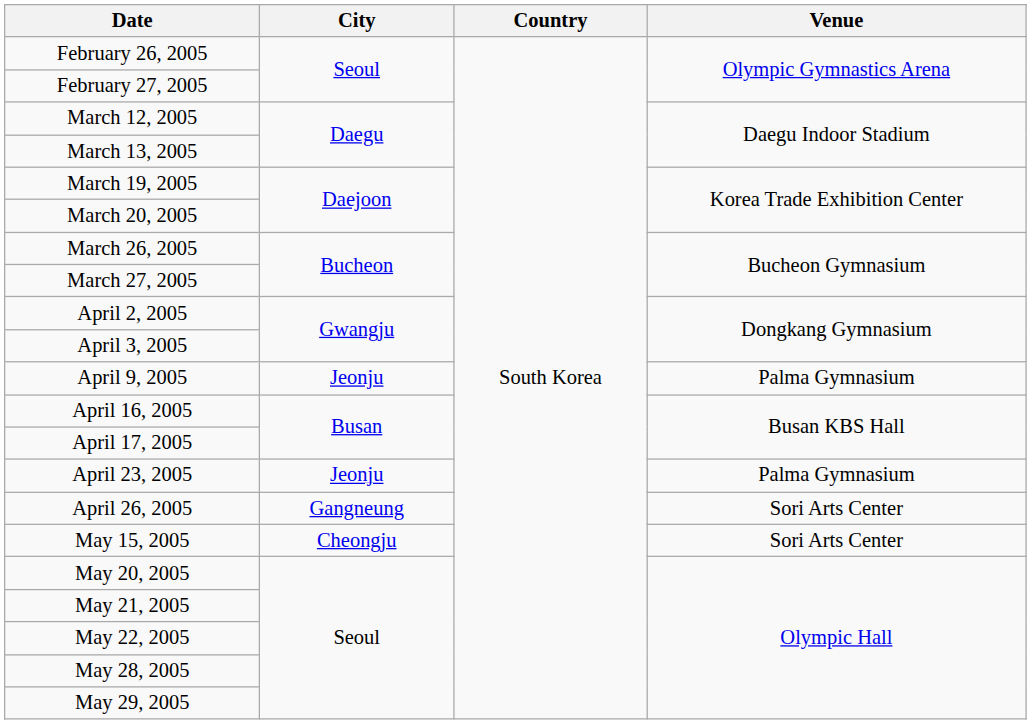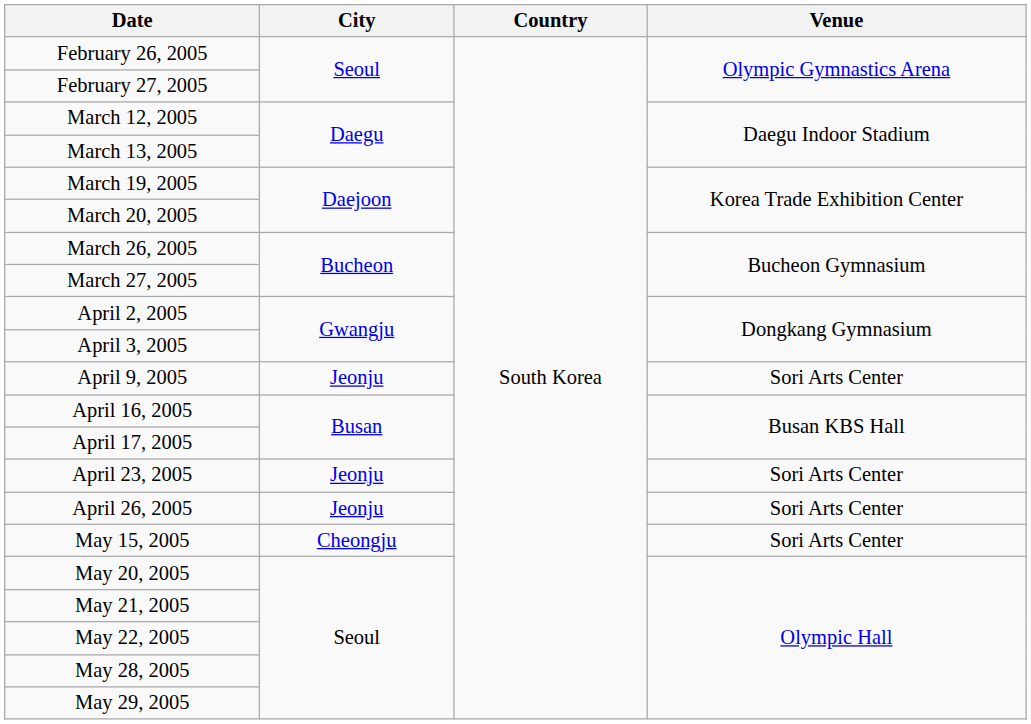 <table class="wikitable" style="text-align:center;">
 <tr>
 <th scope="col" style="width:12em;">Date</th>
 <th scope="col" style="width:9em;">City</th>
 <th scope="col" style="width:9em;">Country</th>
 <th scope="col" style="width:18em;">Venue</th>
 </tr>
 <tr>
 <td>February 26, 2005</td>
 <td rowspan="2"><a href='#'>Seoul</a></td>
 <td rowspan="21">South Korea</td>
 <td rowspan="2"><a href='#'>Olympic Gymnastics Arena</a></td>
 </tr>
 <tr>
 <td>February 27, 2005</td>
 </tr>
 <tr>
 <td>March 12, 2005</td>
 <td rowspan="2"><a href='#'>Daegu</a></td>
 <td rowspan="2">Daegu Indoor Stadium</td>
 </tr>
 <tr>
 <td>March 13, 2005</td>
 </tr>
 <tr>
 <td>March 19, 2005</td>
 <td rowspan="2"><a href='#'>Daejoon</a></td>
 <td rowspan="2">Korea Trade Exhibition Center</td>
 </tr>
 <tr>
 <td>March 20, 2005</td>
 </tr>
 <tr>
 <td>March 26, 2005</td>
 <td rowspan="2"><a href='#'>Bucheon</a></td>
 <td rowspan="2">Bucheon Gymnasium</td>
 </tr>
 <tr>
 <td>March 27, 2005</td>
 </tr>
 <tr>
 <td>April 2, 2005</td>
 <td rowspan="2"><a href='#'>Gwangju</a></td>
 <td rowspan="2">Dongkang Gymnasium</td>
 </tr>
 <tr>
 <td>April 3, 2005</td>
 </tr>
 <tr>
 <td>April 9, 2005</td>
 <td><a href='#'>Jeonju</a></td>
-<td>Palma Gymnasium</td>
+<td>Sori Arts Center</td>
 </tr>
 <tr>
 <td>April 16, 2005</td>
 <td rowspan="2"><a href='#'>Busan</a></td>
 <td rowspan="2">Busan KBS Hall</td>
 </tr>
 <tr>
 <td>April 17, 2005</td>
 </tr>
 <tr>
 <td>April 23, 2005</td>
 <td><a href='#'>Jeonju</a></td>
-<td>Palma Gymnasium</td>
+<td>Sori Arts Center</td>
 </tr>
 <tr>
 <td>April 26, 2005</td>
-<td><a href='#'>Gangneung</a></td>
+<td><a href='#'>Jeonju</a></td>
 <td>Sori Arts Center</td>
 </tr>
 <tr>
 <td>May 15, 2005</td>
 <td><a href='#'>Cheongju</a></td>
 <td>Sori Arts Center</td>
 </tr>
 <tr>
 <td>May 20, 2005</td>
 <td rowspan="5">Seoul</td>
 <td rowspan="5"><a href='#'>Olympic Hall</a></td>
 </tr>
 <tr>
 <td>May 21, 2005</td>
 </tr>
 <tr>
 <td>May 22, 2005</td>
 </tr>
 <tr>
 <td>May 28, 2005</td>
 </tr>
 <tr>
 <td>May 29, 2005</td>
 </tr>
 </table>
